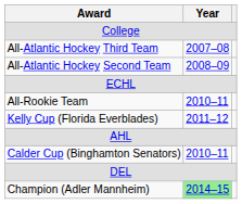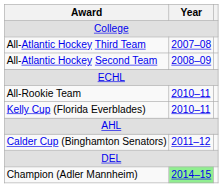 <table class="wikitable">
 <tr>
 <th>Award</th>
 <th>Year</th>
 <th></th>
 </tr>
 <tr ALIGN="center" bgcolor="#e0e0e0">
 <td colspan="3"><a href='#'>College</a></td>
 </tr>
 <tr>
 <td>All-<a href='#'>Atlantic Hockey</a> <a href='#'>Third Team</a></td>
 <td><a href='#'>2007–08</a></td>
 <td></td>
 </tr>
 <tr>
 <td>All-<a href='#'>Atlantic Hockey</a> <a href='#'>Second Team</a></td>
 <td><a href='#'>2008–09</a></td>
 <td></td>
 </tr>
 <tr ALIGN="center" bgcolor="#e0e0e0">
 <td colspan="3"><a href='#'>ECHL</a></td>
 </tr>
 <tr>
 <td>All-Rookie Team</td>
 <td><a href='#'>2010–11</a></td>
 <td></td>
 </tr>
 <tr>
 <td><a href='#'>Kelly Cup</a> (Florida Everblades)</td>
-<td><a href='#'>2011–12</a></td>
+<td><a href='#'>2010–11</a></td>
 <td></td>
 </tr>
 <tr ALIGN="center" bgcolor="#e0e0e0">
 <td colspan="3"><a href='#'>AHL</a></td>
 </tr>
 <tr>
 <td><a href='#'>Calder Cup</a> (Binghamton Senators)</td>
-<td><a href='#'>2010–11</a></td>
+<td><a href='#'>2011–12</a></td>
 <td></td>
 </tr>
 <tr ALIGN="center" bgcolor="#e0e0e0">
 <td colspan="3"><a href='#'>DEL</a></td>
 </tr>
 <tr>
 <td>Champion (Adler Mannheim)</td>
 <td style="background: lightgreen;"><a href='#'>2014–15</a></td>
 <td></td>
 </tr>
 </table>
